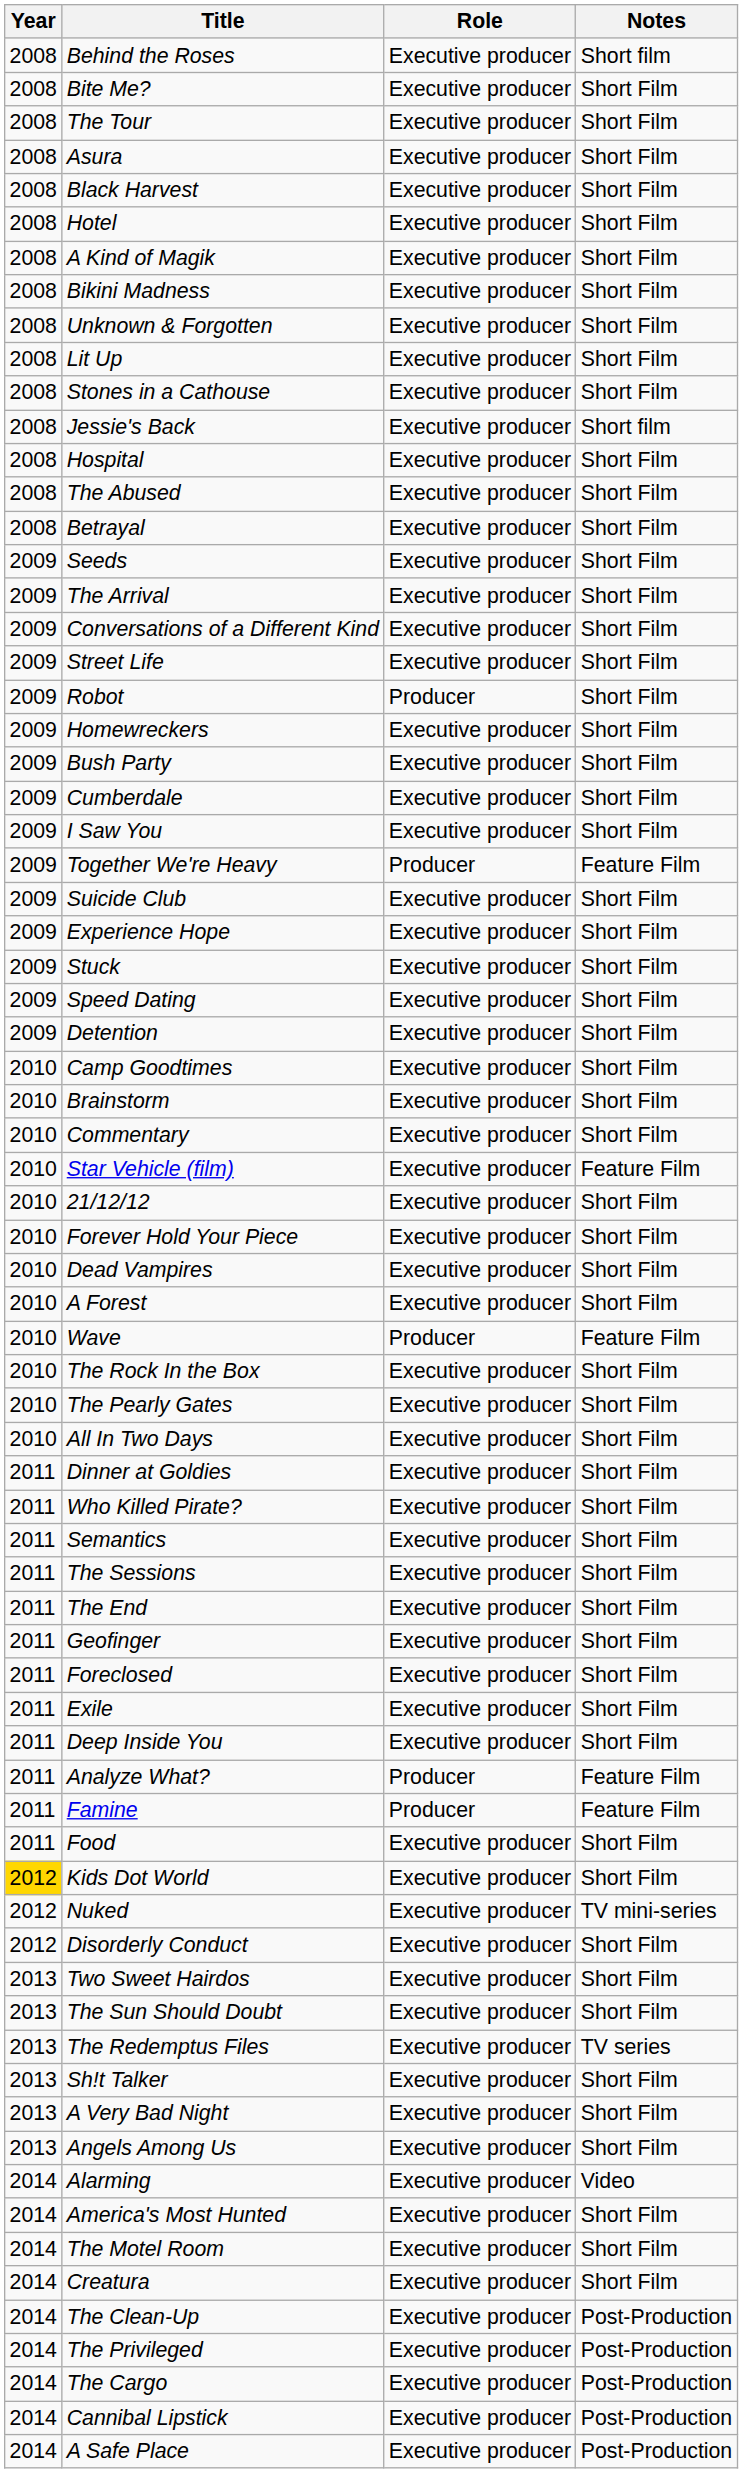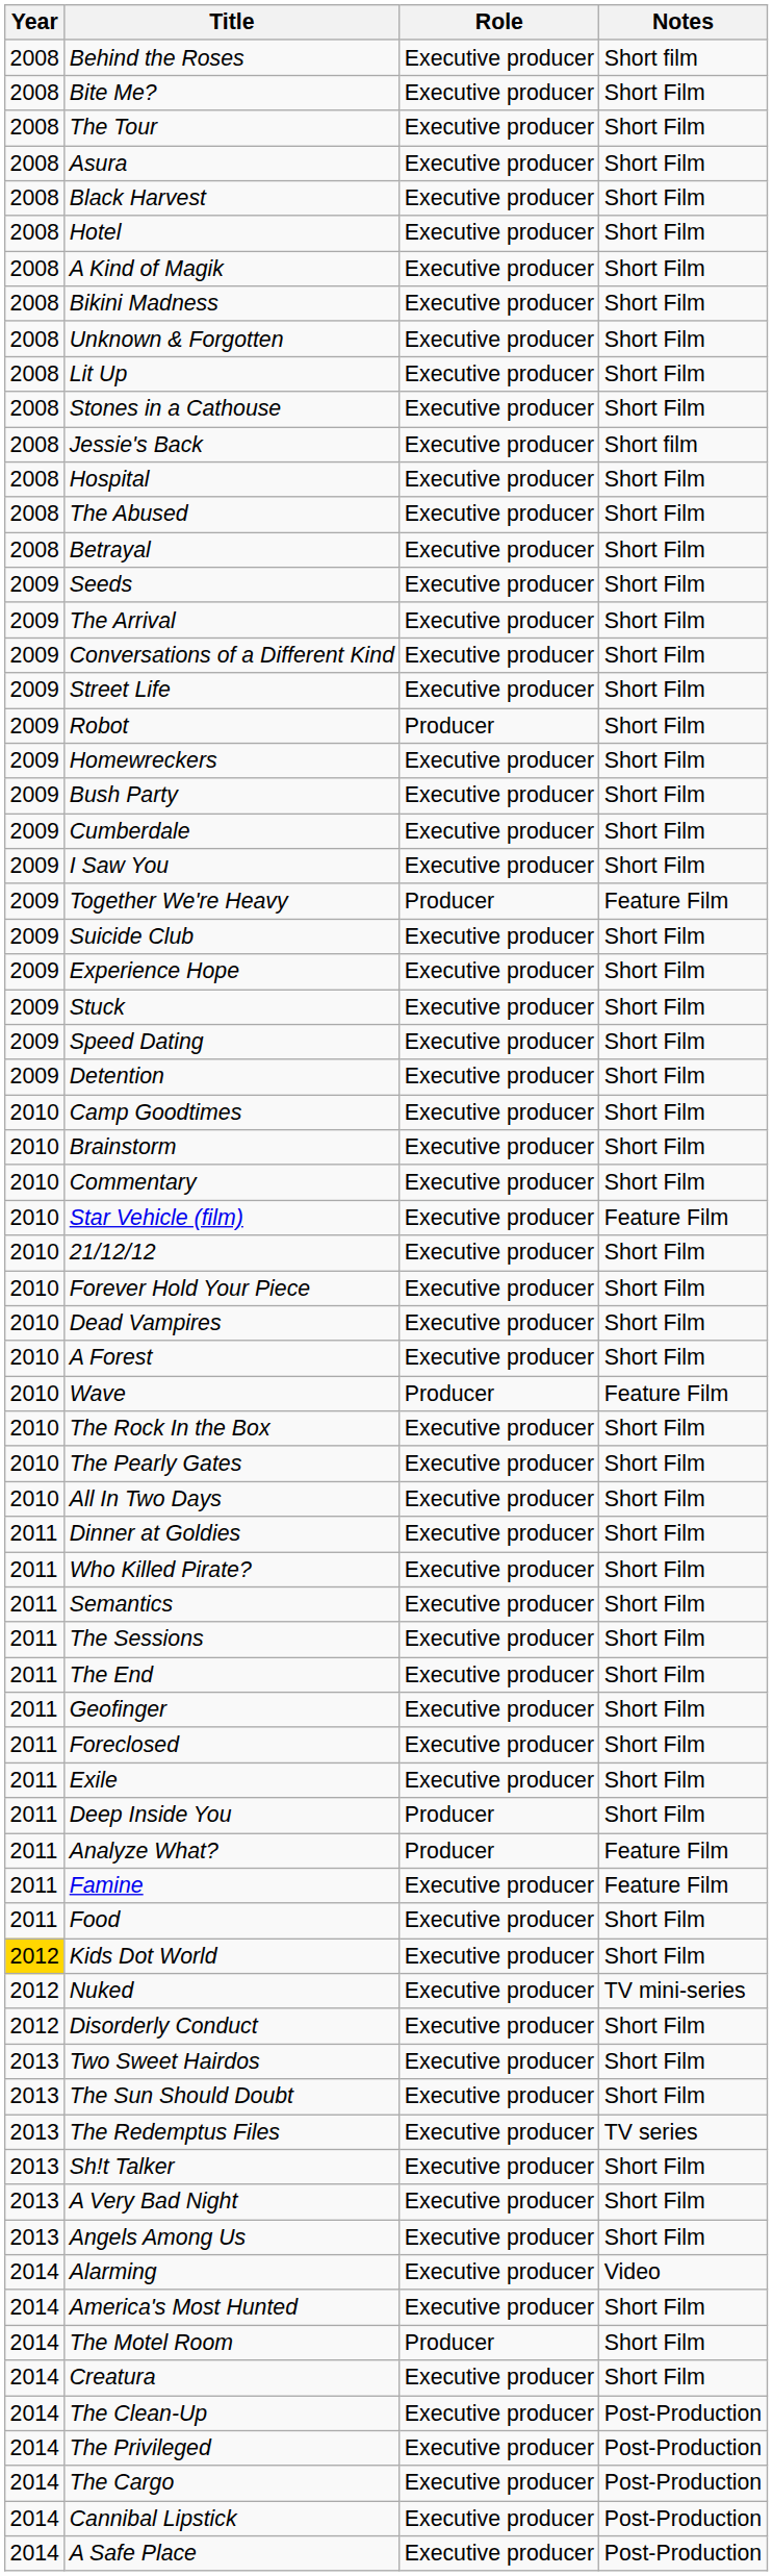 <table class="wikitable sortable">
 <tr>
 <th>Year</th>
 <th>Title</th>
 <th>Role</th>
 <th class="unsortable">Notes</th>
 </tr>
 <tr>
 <td>2008</td>
 <td><em>Behind the Roses</em></td>
 <td>Executive producer</td>
 <td>Short film</td>
 </tr>
 <tr>
 <td>2008</td>
 <td><em>Bite Me?</em></td>
 <td>Executive producer</td>
 <td>Short Film</td>
 </tr>
 <tr>
 <td>2008</td>
 <td><em>The Tour</em></td>
 <td>Executive producer</td>
 <td>Short Film</td>
 </tr>
 <tr>
 <td>2008</td>
 <td><em>Asura</em></td>
 <td>Executive producer</td>
 <td>Short Film</td>
 </tr>
 <tr>
 <td>2008</td>
 <td><em>Black Harvest</em></td>
 <td>Executive producer</td>
 <td>Short Film</td>
 </tr>
 <tr>
 <td>2008</td>
 <td><em>Hotel</em></td>
 <td>Executive producer</td>
 <td>Short Film</td>
 </tr>
 <tr>
 <td>2008</td>
 <td><em>A Kind of Magik</em></td>
 <td>Executive producer</td>
 <td>Short Film</td>
 </tr>
 <tr>
 <td>2008</td>
 <td><em>Bikini Madness</em></td>
 <td>Executive producer</td>
 <td>Short Film</td>
 </tr>
 <tr>
 <td>2008</td>
 <td><em>Unknown & Forgotten</em></td>
 <td>Executive producer</td>
 <td>Short Film</td>
 </tr>
 <tr>
 <td>2008</td>
 <td><em>Lit Up</em></td>
 <td>Executive producer</td>
 <td>Short Film</td>
 </tr>
 <tr>
 <td>2008</td>
 <td><em>Stones in a Cathouse</em></td>
 <td>Executive producer</td>
 <td>Short Film</td>
 </tr>
 <tr>
 <td>2008</td>
 <td><em>Jessie's Back</em></td>
 <td>Executive producer</td>
 <td>Short film</td>
 </tr>
 <tr>
 <td>2008</td>
 <td><em>Hospital</em></td>
 <td>Executive producer</td>
 <td>Short Film</td>
 </tr>
 <tr>
 <td>2008</td>
 <td><em>The Abused</em></td>
 <td>Executive producer</td>
 <td>Short Film</td>
 </tr>
 <tr>
 <td>2008</td>
 <td><em>Betrayal</em></td>
 <td>Executive producer</td>
 <td>Short Film</td>
 </tr>
 <tr>
 <td>2009</td>
 <td><em>Seeds</em></td>
 <td>Executive producer</td>
 <td>Short Film</td>
 </tr>
 <tr>
 <td>2009</td>
 <td><em>The Arrival</em></td>
 <td>Executive producer</td>
 <td>Short Film</td>
 </tr>
 <tr>
 <td>2009</td>
 <td><em>Conversations of a Different Kind</em></td>
 <td>Executive producer</td>
 <td>Short Film</td>
 </tr>
 <tr>
 <td>2009</td>
 <td><em>Street Life</em></td>
 <td>Executive producer</td>
 <td>Short Film</td>
 </tr>
 <tr>
 <td>2009</td>
 <td><em>Robot</em></td>
 <td>Producer</td>
 <td>Short Film</td>
 </tr>
 <tr>
 <td>2009</td>
 <td><em>Homewreckers</em></td>
 <td>Executive producer</td>
 <td>Short Film</td>
 </tr>
 <tr>
 <td>2009</td>
 <td><em>Bush Party</em></td>
 <td>Executive producer</td>
 <td>Short Film</td>
 </tr>
 <tr>
 <td>2009</td>
 <td><em>Cumberdale</em></td>
 <td>Executive producer</td>
 <td>Short Film</td>
 </tr>
 <tr>
 <td>2009</td>
 <td><em>I Saw You</em></td>
 <td>Executive producer</td>
 <td>Short Film</td>
 </tr>
 <tr>
 <td>2009</td>
 <td><em>Together We're Heavy</em></td>
 <td>Producer</td>
 <td>Feature Film</td>
 </tr>
 <tr>
 <td>2009</td>
 <td><em>Suicide Club</em></td>
 <td>Executive producer</td>
 <td>Short Film</td>
 </tr>
 <tr>
 <td>2009</td>
 <td><em>Experience Hope</em></td>
 <td>Executive producer</td>
 <td>Short Film</td>
 </tr>
 <tr>
 <td>2009</td>
 <td><em>Stuck</em></td>
 <td>Executive producer</td>
 <td>Short Film</td>
 </tr>
 <tr>
 <td>2009</td>
 <td><em>Speed Dating</em></td>
 <td>Executive producer</td>
 <td>Short Film</td>
 </tr>
 <tr>
 <td>2009</td>
 <td><em>Detention</em></td>
 <td>Executive producer</td>
 <td>Short Film</td>
 </tr>
 <tr>
 <td>2010</td>
 <td><em>Camp Goodtimes</em></td>
 <td>Executive producer</td>
 <td>Short Film</td>
 </tr>
 <tr>
 <td>2010</td>
 <td><em>Brainstorm</em></td>
 <td>Executive producer</td>
 <td>Short Film</td>
 </tr>
 <tr>
 <td>2010</td>
 <td><em>Commentary</em></td>
 <td>Executive producer</td>
 <td>Short Film</td>
 </tr>
 <tr>
 <td>2010</td>
 <td><em><a href='#'>Star Vehicle (film)</a></em></td>
 <td>Executive producer</td>
 <td>Feature Film</td>
 </tr>
 <tr>
 <td>2010</td>
 <td><em>21/12/12</em></td>
 <td>Executive producer</td>
 <td>Short Film</td>
 </tr>
 <tr>
 <td>2010</td>
 <td><em>Forever Hold Your Piece</em></td>
 <td>Executive producer</td>
 <td>Short Film</td>
 </tr>
 <tr>
 <td>2010</td>
 <td><em>Dead Vampires</em></td>
 <td>Executive producer</td>
 <td>Short Film</td>
 </tr>
 <tr>
 <td>2010</td>
 <td><em>A Forest</em></td>
 <td>Executive producer</td>
 <td>Short Film</td>
 </tr>
 <tr>
 <td>2010</td>
 <td><em>Wave</em></td>
 <td>Producer</td>
 <td>Feature Film</td>
 </tr>
 <tr>
 <td>2010</td>
 <td><em>The Rock In the Box</em></td>
 <td>Executive producer</td>
 <td>Short Film</td>
 </tr>
 <tr>
 <td>2010</td>
 <td><em>The Pearly Gates</em></td>
 <td>Executive producer</td>
 <td>Short Film</td>
 </tr>
 <tr>
 <td>2010</td>
 <td><em>All In Two Days</em></td>
 <td>Executive producer</td>
 <td>Short Film</td>
 </tr>
 <tr>
 <td>2011</td>
 <td><em>Dinner at Goldies</em></td>
 <td>Executive producer</td>
 <td>Short Film</td>
 </tr>
 <tr>
 <td>2011</td>
 <td><em>Who Killed Pirate?</em></td>
 <td>Executive producer</td>
 <td>Short Film</td>
 </tr>
 <tr>
 <td>2011</td>
 <td><em>Semantics</em></td>
 <td>Executive producer</td>
 <td>Short Film</td>
 </tr>
 <tr>
 <td>2011</td>
 <td><em>The Sessions</em></td>
 <td>Executive producer</td>
 <td>Short Film</td>
 </tr>
 <tr>
 <td>2011</td>
 <td><em>The End</em></td>
 <td>Executive producer</td>
 <td>Short Film</td>
 </tr>
 <tr>
 <td>2011</td>
 <td><em>Geofinger</em></td>
 <td>Executive producer</td>
 <td>Short Film</td>
 </tr>
 <tr>
 <td>2011</td>
 <td><em>Foreclosed</em></td>
 <td>Executive producer</td>
 <td>Short Film</td>
 </tr>
 <tr>
 <td>2011</td>
 <td><em>Exile</em></td>
 <td>Executive producer</td>
 <td>Short Film</td>
 </tr>
 <tr>
 <td>2011</td>
 <td><em>Deep Inside You</em></td>
-<td>Executive producer</td>
+<td>Producer</td>
 <td>Short Film</td>
 </tr>
 <tr>
 <td>2011</td>
 <td><em>Analyze What?</em></td>
 <td>Producer</td>
 <td>Feature Film</td>
 </tr>
 <tr>
 <td>2011</td>
 <td><em><a href='#'>Famine</a></em></td>
-<td>Producer</td>
+<td>Executive producer</td>
 <td>Feature Film</td>
 </tr>
 <tr>
 <td>2011</td>
 <td><em>Food</em></td>
 <td>Executive producer</td>
 <td>Short Film</td>
 </tr>
 <tr>
 <td style="background: gold;">2012</td>
 <td><em>Kids Dot World</em></td>
 <td>Executive producer</td>
 <td>Short Film</td>
 </tr>
 <tr>
 <td>2012</td>
 <td><em>Nuked</em></td>
 <td>Executive producer</td>
 <td>TV mini-series</td>
 </tr>
 <tr>
 <td>2012</td>
 <td><em>Disorderly Conduct</em></td>
 <td>Executive producer</td>
 <td>Short Film</td>
 </tr>
 <tr>
 <td>2013</td>
 <td><em>Two Sweet Hairdos</em></td>
 <td>Executive producer</td>
 <td>Short Film</td>
 </tr>
 <tr>
 <td>2013</td>
 <td><em>The Sun Should Doubt</em></td>
 <td>Executive producer</td>
 <td>Short Film</td>
 </tr>
 <tr>
 <td>2013</td>
 <td><em>The Redemptus Files</em></td>
 <td>Executive producer</td>
 <td>TV series</td>
 </tr>
 <tr>
 <td>2013</td>
 <td><em>Sh!t Talker</em></td>
 <td>Executive producer</td>
 <td>Short Film</td>
 </tr>
 <tr>
 <td>2013</td>
 <td><em>A Very Bad Night</em></td>
 <td>Executive producer</td>
 <td>Short Film</td>
 </tr>
 <tr>
 <td>2013</td>
 <td><em>Angels Among Us</em></td>
 <td>Executive producer</td>
 <td>Short Film</td>
 </tr>
 <tr>
 <td>2014</td>
 <td><em>Alarming</em></td>
 <td>Executive producer</td>
 <td>Video</td>
 </tr>
 <tr>
 <td>2014</td>
 <td><em>America's Most Hunted</em></td>
 <td>Executive producer</td>
 <td>Short Film</td>
 </tr>
 <tr>
 <td>2014</td>
 <td><em>The Motel Room</em></td>
-<td>Executive producer</td>
+<td>Producer</td>
 <td>Short Film</td>
 </tr>
 <tr>
 <td>2014</td>
 <td><em>Creatura</em></td>
 <td>Executive producer</td>
 <td>Short Film</td>
 </tr>
 <tr>
 <td>2014</td>
 <td><em>The Clean-Up</em></td>
 <td>Executive producer</td>
 <td>Post-Production</td>
 </tr>
 <tr>
 <td>2014</td>
 <td><em>The Privileged</em></td>
 <td>Executive producer</td>
 <td>Post-Production</td>
 </tr>
 <tr>
 <td>2014</td>
 <td><em>The Cargo</em></td>
 <td>Executive producer</td>
 <td>Post-Production</td>
 </tr>
 <tr>
 <td>2014</td>
 <td><em>Cannibal Lipstick</em></td>
 <td>Executive producer</td>
 <td>Post-Production</td>
 </tr>
 <tr>
 <td>2014</td>
 <td><em>A Safe Place</em></td>
 <td>Executive producer</td>
 <td>Post-Production</td>
 </tr>
 </table>
